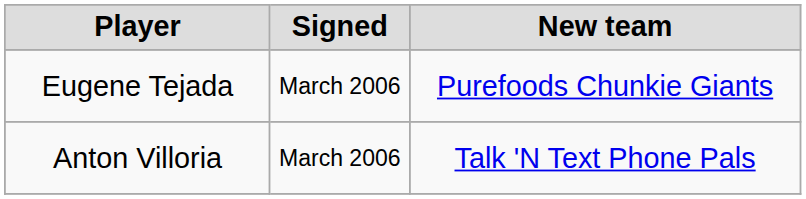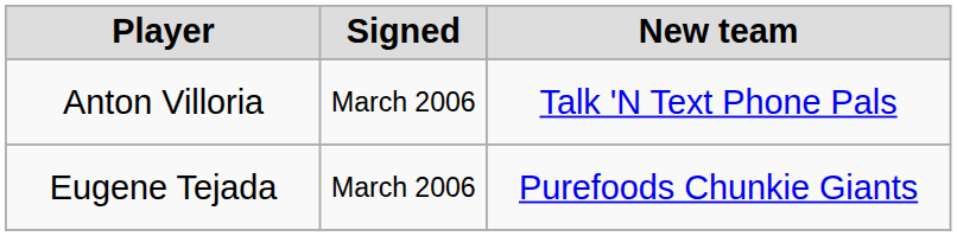 <table class="wikitable" style="text-align: center">
 <tr align="center" bgcolor="#dddddd">
 <td style="width:140px"><strong>Player</strong></td>
 <td style="width:70px"><strong>Signed</strong></td>
 <td style="width:210px"><strong>New team</strong></td>
 </tr>
 <tr style="height:40px">
+<td>Anton Villoria</td>
+<td style="font-size: 80%">March 2006</td>
+<td><a href='#'>Talk 'N Text Phone Pals</a></td>
+</tr>
+<tr style="height:40px">
 <td>Eugene Tejada</td>
 <td style="font-size: 80%">March 2006</td>
 <td><a href='#'>Purefoods Chunkie Giants</a></td>
 </tr>
-<tr style="height:40px">
-<td>Anton Villoria</td>
-<td style="font-size: 80%">March 2006</td>
-<td><a href='#'>Talk 'N Text Phone Pals</a></td>
-</tr>
 </table>
